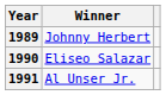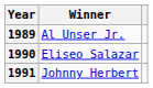 <table class="wikitable" style="font-size: 90%;">
 <tr>
 <th>Year</th>
 <th>Winner</th>
 <th></th>
 </tr>
 <tr>
 <th>1989</th>
-<td> <a href='#'>Johnny Herbert</a></td>
+<td> <a href='#'>Al Unser Jr.</a></td>
 <td></td>
 </tr>
 <tr>
 <th>1990</th>
 <td> <a href='#'>Eliseo Salazar</a></td>
 <td></td>
 </tr>
 <tr>
 <th>1991</th>
-<td> <a href='#'>Al Unser Jr.</a></td>
+<td> <a href='#'>Johnny Herbert</a></td>
 <td></td>
 </tr>
 </table>
